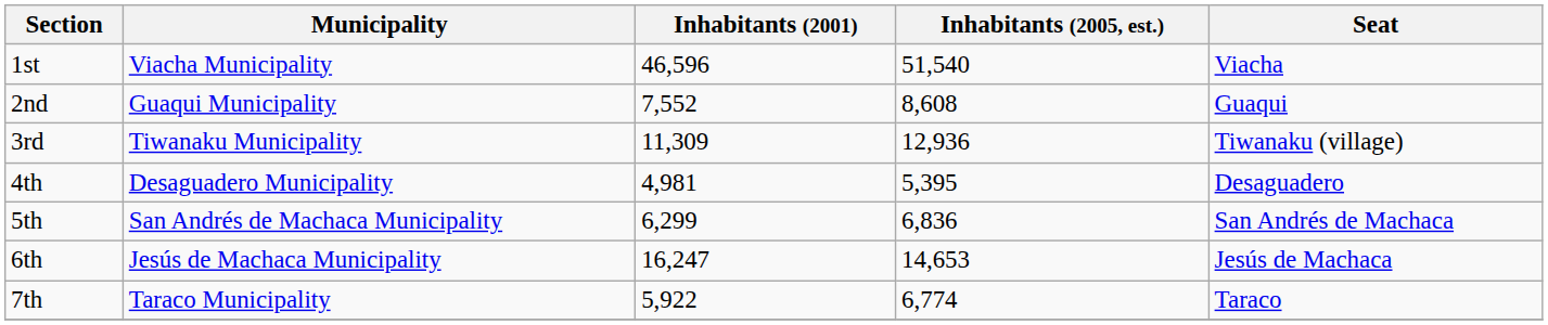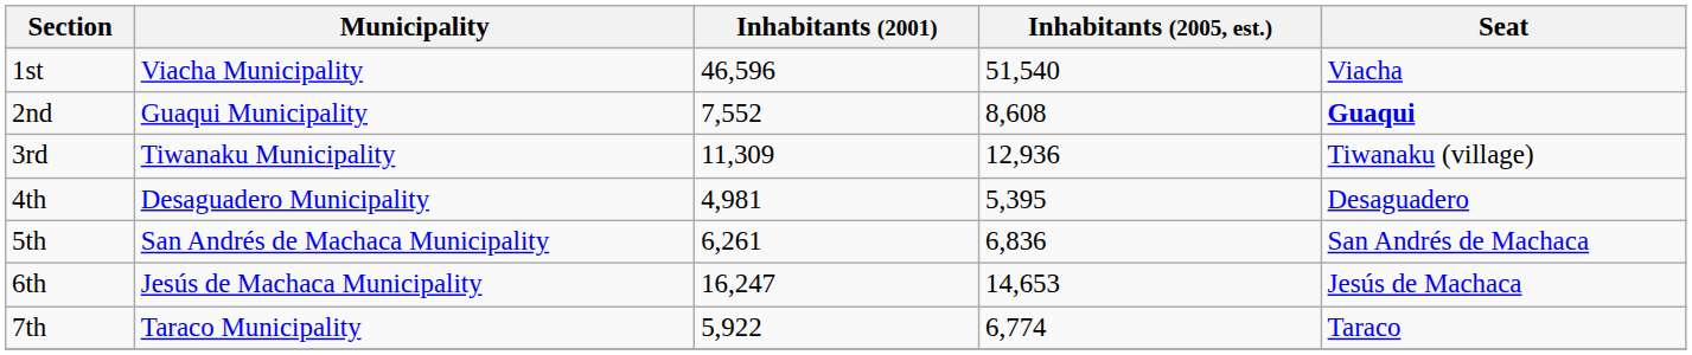 <table class="wikitable" border="1" style="width:50%;" border="1">
 <tr bgcolor=#EFEFEF>
 <th><strong>Section</strong></th>
 <th><strong>Municipality</strong></th>
 <th><strong>Inhabitants</strong>  <small> (2001) </small></th>
 <th><strong>Inhabitants</strong> <small>(2005, est.)</small></th>
 <th><strong>Seat</strong></th>
 </tr>
 <tr>
 <td>1st</td>
 <td><a href='#'>Viacha Municipality</a></td>
 <td>46,596</td>
 <td>51,540</td>
 <td><a href='#'>Viacha</a></td>
 </tr>
 <tr>
 <td>2nd</td>
 <td><a href='#'>Guaqui Municipality</a></td>
 <td>7,552</td>
 <td>8,608</td>
-<td><a href='#'>Guaqui</a></td>
+<td><strong><a href='#'>Guaqui</a></strong></td>
 </tr>
 <tr>
 <td>3rd</td>
 <td><a href='#'>Tiwanaku Municipality</a></td>
 <td>11,309</td>
 <td>12,936</td>
 <td><a href='#'>Tiwanaku</a> (village)</td>
 </tr>
 <tr>
 <td>4th</td>
 <td><a href='#'>Desaguadero Municipality</a></td>
 <td>4,981</td>
 <td>5,395</td>
 <td><a href='#'>Desaguadero</a></td>
 </tr>
 <tr>
 <td>5th</td>
 <td><a href='#'>San Andrés de Machaca Municipality</a></td>
-<td>6,299</td>
+<td>6,261</td>
 <td>6,836</td>
 <td><a href='#'>San Andrés de Machaca</a></td>
 </tr>
 <tr>
 <td>6th</td>
 <td><a href='#'>Jesús de Machaca Municipality</a></td>
 <td>16,247</td>
 <td>14,653</td>
 <td><a href='#'>Jesús de Machaca</a></td>
 </tr>
 <tr>
 <td>7th</td>
 <td><a href='#'>Taraco Municipality</a></td>
 <td>5,922</td>
 <td>6,774</td>
 <td><a href='#'>Taraco</a></td>
 </tr>
 <tr>
 </tr>
 </table>
